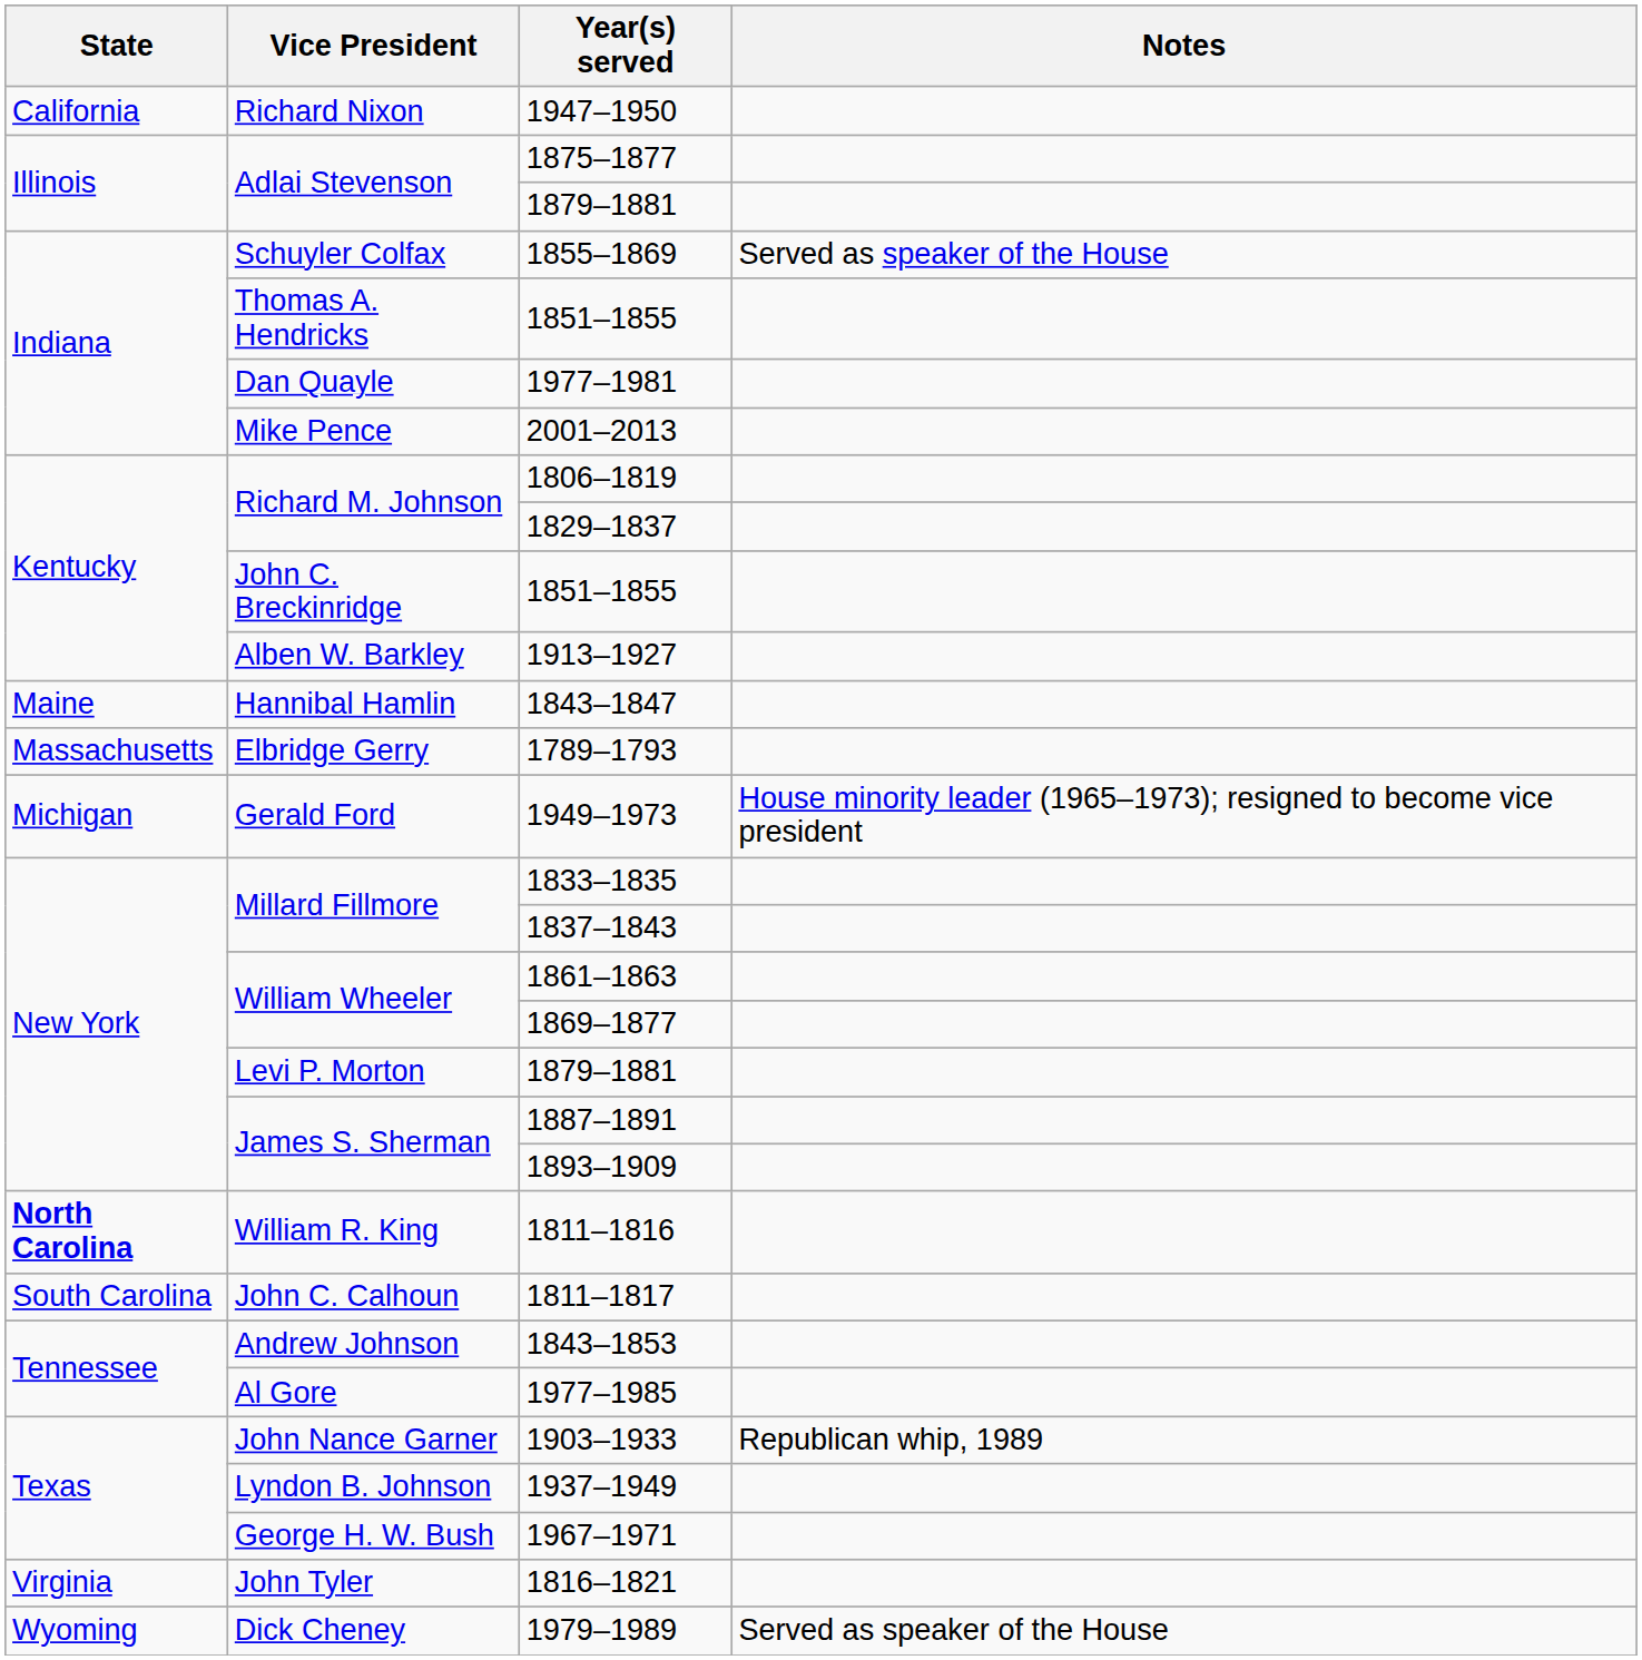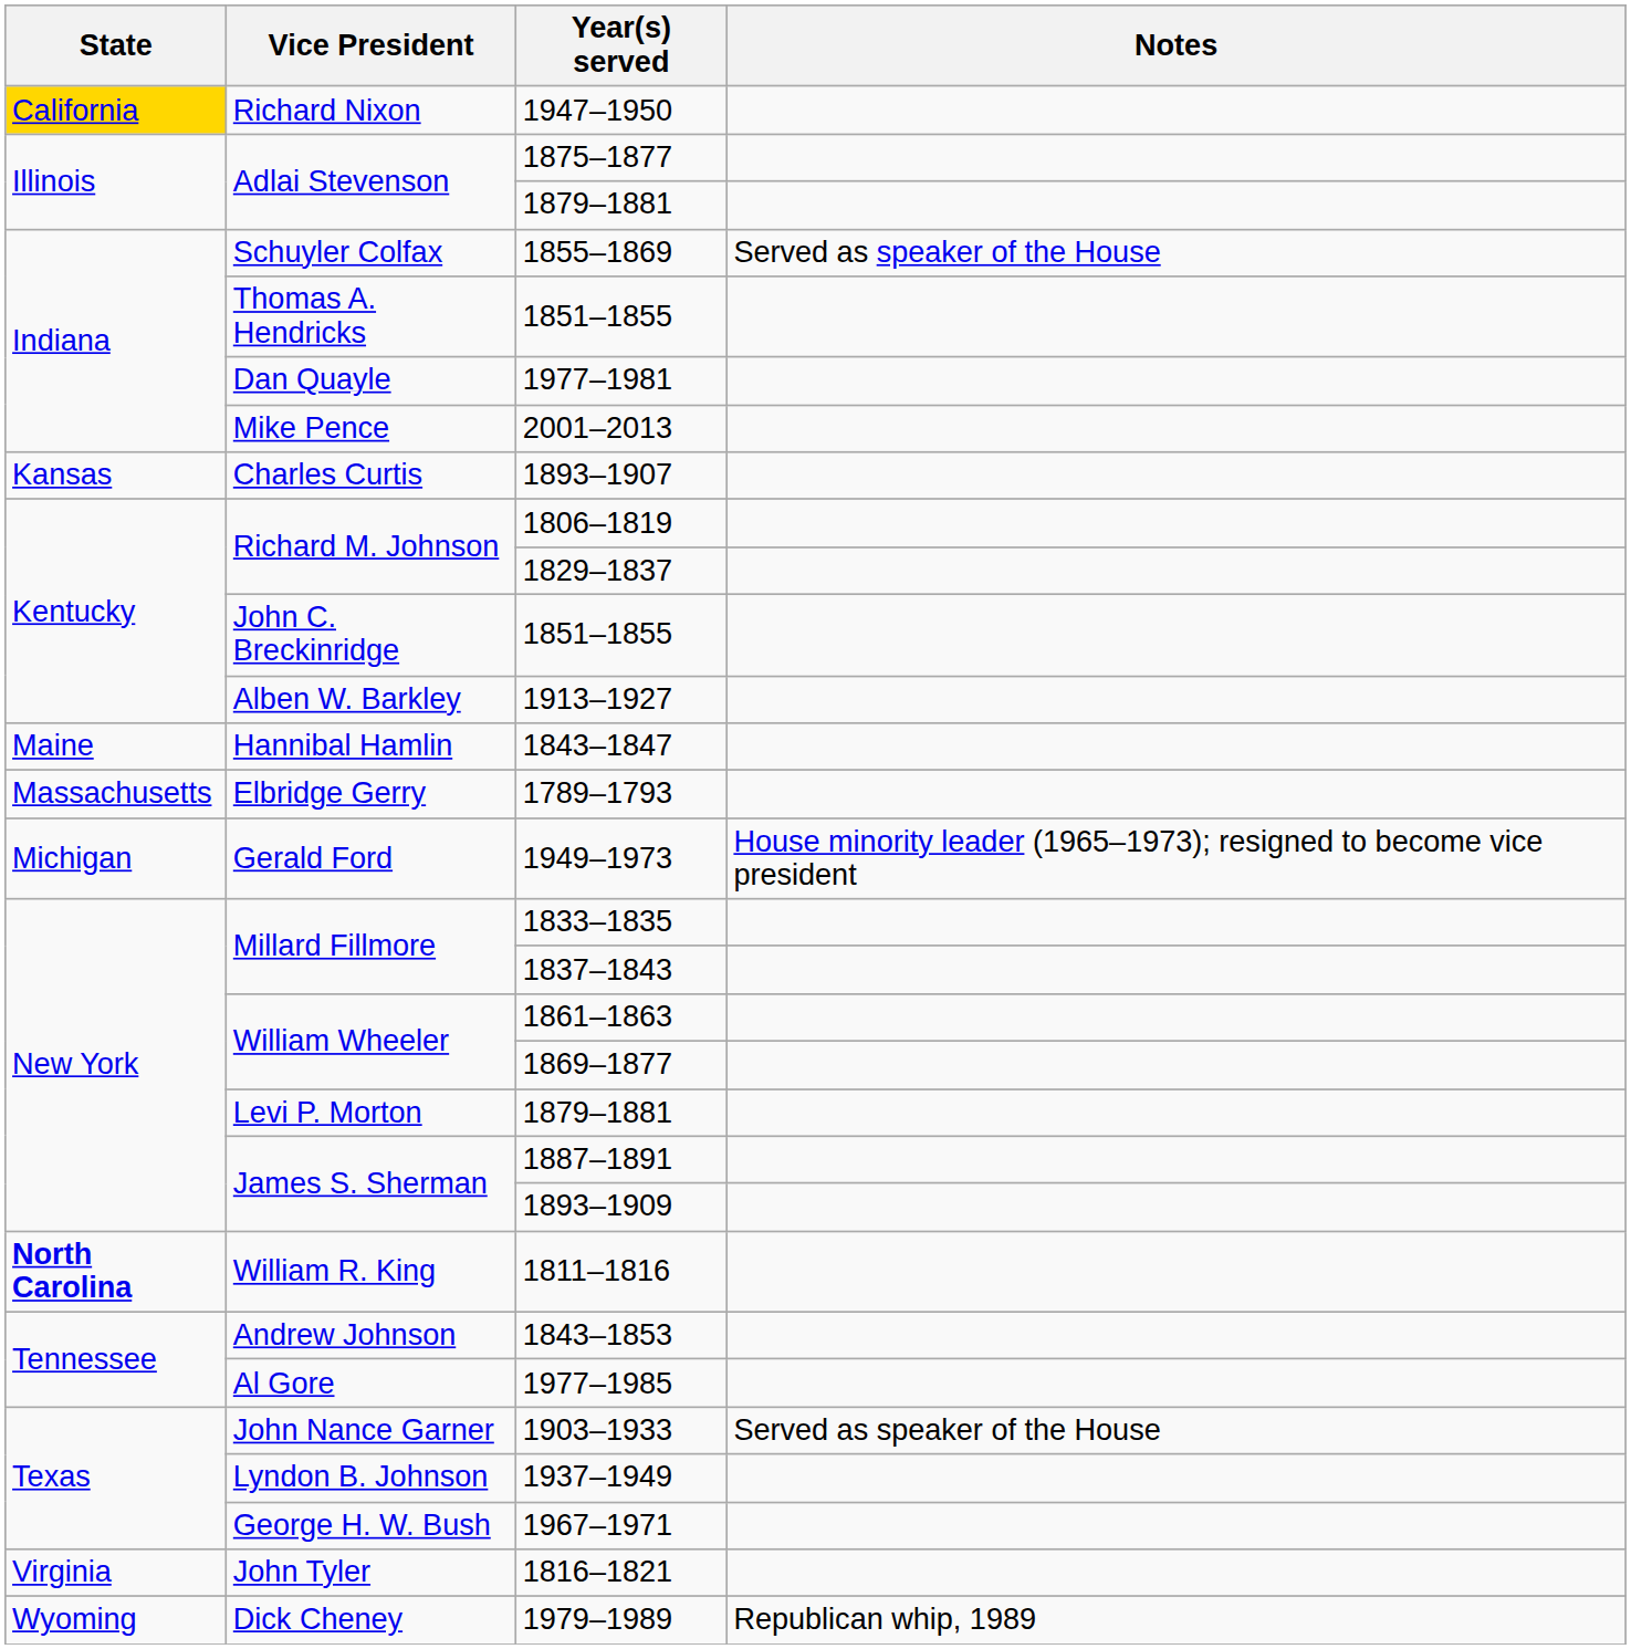 <table class=wikitable>
 <tr>
 <th>State</th>
 <th>Vice President</th>
 <th>Year(s) served</th>
 <th>Notes</th>
 </tr>
 <tr>
-<td><a href='#'>California</a></td>
+<td style="background: gold;"><a href='#'>California</a></td>
 <td><a href='#'>Richard Nixon</a></td>
 <td>1947–1950</td>
 <td></td>
 </tr>
 <tr>
 <td rowspan=2><a href='#'>Illinois</a></td>
 <td rowspan=2><a href='#'>Adlai Stevenson</a></td>
 <td>1875–1877</td>
 <td></td>
 </tr>
 <tr>
 <td>1879–1881</td>
 <td></td>
 </tr>
 <tr>
 <td rowspan=4><a href='#'>Indiana</a></td>
 <td><a href='#'>Schuyler Colfax</a></td>
 <td>1855–1869</td>
 <td>Served as <a href='#'>speaker of the House</a></td>
 </tr>
 <tr>
 <td><a href='#'>Thomas A. Hendricks</a></td>
 <td>1851–1855</td>
 <td></td>
 </tr>
 <tr>
 <td><a href='#'>Dan Quayle</a></td>
 <td>1977–1981</td>
 <td></td>
 </tr>
 <tr>
 <td><a href='#'>Mike Pence</a></td>
 <td>2001–2013</td>
+<td></td>
+</tr>
+<tr>
+<td><a href='#'>Kansas</a></td>
+<td><a href='#'>Charles Curtis</a></td>
+<td>1893–1907</td>
 <td></td>
 </tr>
 <tr>
 <td rowspan=4><a href='#'>Kentucky</a></td>
 <td rowspan=2><a href='#'>Richard M. Johnson</a></td>
 <td>1806–1819</td>
 <td></td>
 </tr>
 <tr>
 <td>1829–1837</td>
 <td></td>
 </tr>
 <tr>
 <td><a href='#'>John C. Breckinridge</a></td>
 <td>1851–1855</td>
 <td></td>
 </tr>
 <tr>
 <td><a href='#'>Alben W. Barkley</a></td>
 <td>1913–1927</td>
 <td></td>
 </tr>
 <tr>
 <td><a href='#'>Maine</a></td>
 <td><a href='#'>Hannibal Hamlin</a></td>
 <td>1843–1847</td>
 <td></td>
 </tr>
 <tr>
 <td><a href='#'>Massachusetts</a></td>
 <td><a href='#'>Elbridge Gerry</a></td>
 <td>1789–1793</td>
 <td></td>
 </tr>
 <tr>
 <td><a href='#'>Michigan</a></td>
 <td><a href='#'>Gerald Ford</a></td>
 <td>1949–1973</td>
 <td><a href='#'>House minority leader</a> (1965–1973); resigned to become vice president</td>
 </tr>
 <tr>
 <td rowspan=7><a href='#'>New York</a></td>
 <td rowspan=2><a href='#'>Millard Fillmore</a></td>
 <td>1833–1835</td>
 <td></td>
 </tr>
 <tr>
 <td>1837–1843</td>
 <td></td>
 </tr>
 <tr>
 <td rowspan=2><a href='#'>William Wheeler</a></td>
 <td>1861–1863</td>
 <td></td>
 </tr>
 <tr>
 <td>1869–1877</td>
 <td></td>
 </tr>
 <tr>
 <td><a href='#'>Levi P. Morton</a></td>
 <td>1879–1881</td>
 <td></td>
 </tr>
 <tr>
 <td rowspan=2><a href='#'>James S. Sherman</a></td>
 <td>1887–1891</td>
 <td></td>
 </tr>
 <tr>
 <td>1893–1909</td>
 <td></td>
 </tr>
 <tr>
 <td><strong><a href='#'>North Carolina</a></strong></td>
 <td><a href='#'>William R. King</a></td>
 <td>1811–1816</td>
 <td></td>
 </tr>
 <tr>
-<td><a href='#'>South Carolina</a></td>
-<td><a href='#'>John C. Calhoun</a></td>
-<td>1811–1817</td>
-<td></td>
-</tr>
-<tr>
 <td rowspan=2><a href='#'>Tennessee</a></td>
 <td><a href='#'>Andrew Johnson</a></td>
 <td>1843–1853</td>
 <td></td>
 </tr>
 <tr>
 <td><a href='#'>Al Gore</a></td>
 <td>1977–1985</td>
 <td></td>
 </tr>
 <tr>
 <td rowspan=3><a href='#'>Texas</a></td>
 <td><a href='#'>John Nance Garner</a></td>
 <td>1903–1933</td>
-<td>Republican whip, 1989</td>
+<td>Served as speaker of the House</td>
 </tr>
 <tr>
 <td><a href='#'>Lyndon B. Johnson</a></td>
 <td>1937–1949</td>
 <td></td>
 </tr>
 <tr>
 <td><a href='#'>George H. W. Bush</a></td>
 <td>1967–1971</td>
 <td></td>
 </tr>
 <tr>
 <td><a href='#'>Virginia</a></td>
 <td><a href='#'>John Tyler</a></td>
 <td>1816–1821</td>
 <td></td>
 </tr>
 <tr>
 <td><a href='#'>Wyoming</a></td>
 <td><a href='#'>Dick Cheney</a></td>
 <td>1979–1989</td>
-<td>Served as speaker of the House</td>
+<td>Republican whip, 1989</td>
 </tr>
 </table>
